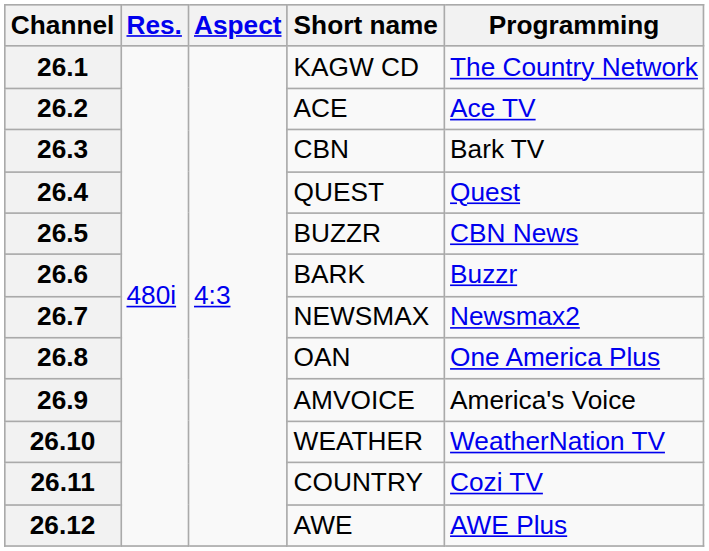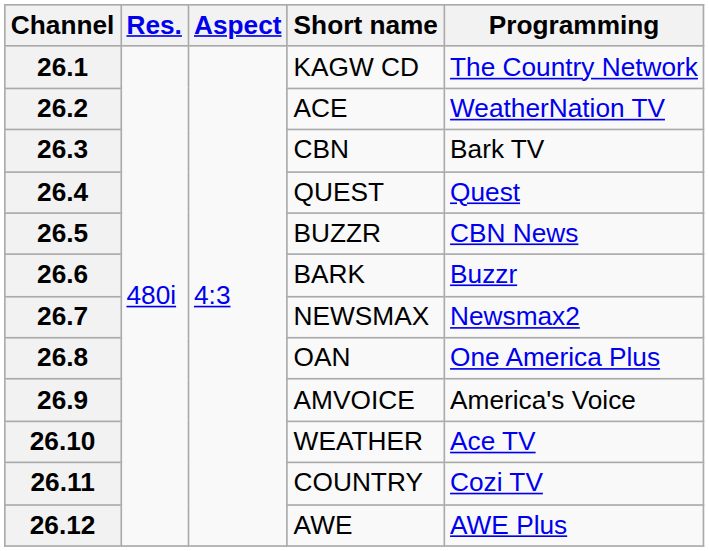 <table class="wikitable">
 <tr>
 <th scope = "col">Channel</th>
 <th scope = "col"><a href='#'>Res.</a></th>
 <th scope = "col"><a href='#'>Aspect</a></th>
 <th scope = "col">Short name</th>
 <th scope = "col">Programming</th>
 </tr>
 <tr>
 <th scope = "row">26.1</th>
 <td rowspan="12"><a href='#'>480i</a></td>
 <td rowspan="12"><a href='#'>4:3</a></td>
 <td>KAGW CD</td>
 <td><a href='#'>The Country Network</a></td>
 </tr>
 <tr>
 <th scope= "row">26.2</th>
 <td>ACE</td>
-<td><a href='#'>Ace TV</a></td>
+<td><a href='#'>WeatherNation TV</a></td>
 </tr>
 <tr>
 <th scope= "row">26.3</th>
 <td>CBN</td>
 <td>Bark TV</td>
 </tr>
 <tr>
 <th scope= "row">26.4</th>
 <td>QUEST</td>
 <td><a href='#'>Quest</a></td>
 </tr>
 <tr>
 <th scope= "row">26.5</th>
 <td>BUZZR</td>
 <td><a href='#'>CBN News</a></td>
 </tr>
 <tr>
 <th scope= "row">26.6</th>
 <td>BARK</td>
 <td><a href='#'>Buzzr</a></td>
 </tr>
 <tr>
 <th scope= "row">26.7</th>
 <td>NEWSMAX</td>
 <td><a href='#'>Newsmax2</a></td>
 </tr>
 <tr>
 <th scope= "row">26.8</th>
 <td>OAN</td>
 <td><a href='#'>One America Plus</a></td>
 </tr>
 <tr>
 <th scope= "row">26.9</th>
 <td>AMVOICE</td>
 <td>America's Voice</td>
 </tr>
 <tr>
 <th scope= "row">26.10</th>
 <td>WEATHER</td>
-<td><a href='#'>WeatherNation TV</a></td>
+<td><a href='#'>Ace TV</a></td>
 </tr>
 <tr>
 <th scope = "row">26.11</th>
 <td>COUNTRY</td>
 <td><a href='#'>Cozi TV</a></td>
 </tr>
 <tr>
 <th scope = "row">26.12</th>
 <td>AWE</td>
 <td><a href='#'>AWE Plus</a></td>
 </tr>
 </table>
